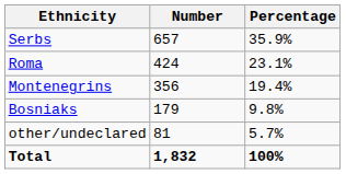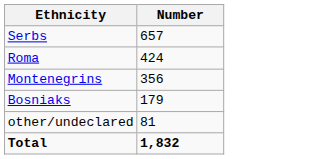 <table class="wikitable">
 <tr>
 <th width="100px">Ethnicity</th>
 <th width="80px">Number</th>
-<th width="80px">Percentage</th>
 </tr>
 <tr>
 <td><a href='#'>Serbs</a></td>
 <td>657</td>
-<td>35.9%</td>
 </tr>
 <tr>
 <td><a href='#'>Roma</a></td>
 <td>424</td>
-<td>23.1%</td>
 </tr>
 <tr>
 <td><a href='#'>Montenegrins</a></td>
 <td>356</td>
-<td>19.4%</td>
 </tr>
 <tr>
 <td><a href='#'>Bosniaks</a></td>
 <td>179</td>
-<td>9.8%</td>
 </tr>
 <tr>
 <td>other/undeclared</td>
 <td>81</td>
-<td>5.7%</td>
 </tr>
 <tr>
 <td><strong>Total</strong></td>
 <td><strong>1,832</strong></td>
-<td><strong>100%</strong></td>
 </tr>
 </table>
